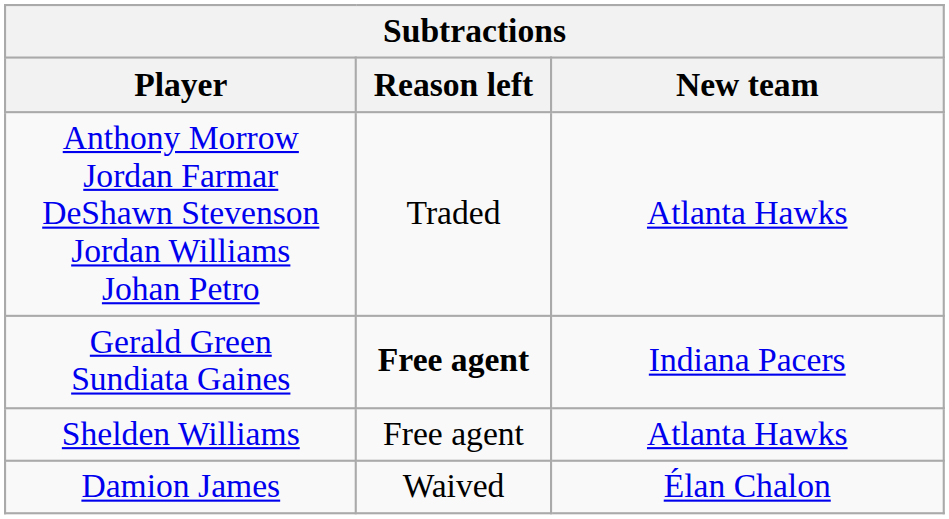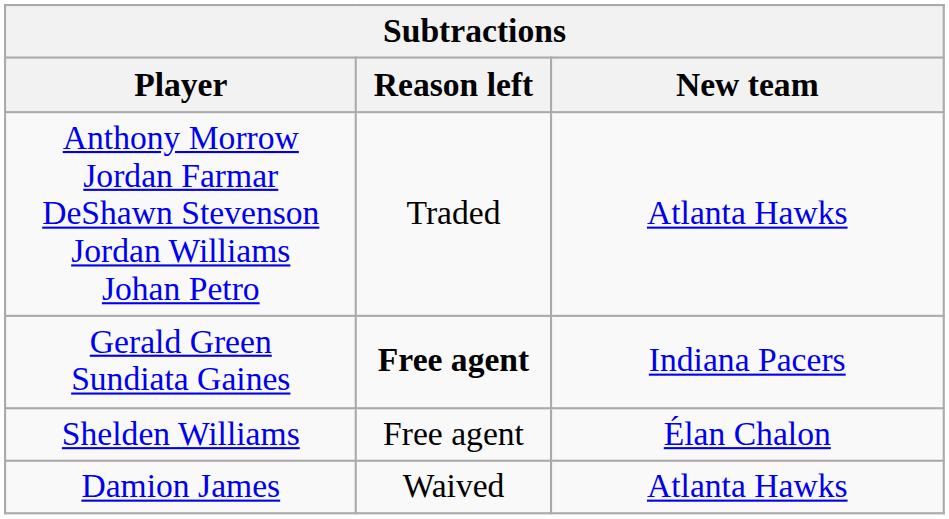 <table class="wikitable" style="text-align:center">
 <tr>
 <th colspan=3>Subtractions</th>
 </tr>
 <tr>
 <th style="width:160px">Player</th>
 <th style="width:85px">Reason left</th>
 <th style="width:180px">New team</th>
 </tr>
 <tr>
 <td><a href='#'>Anthony Morrow</a><br><a href='#'>Jordan Farmar</a><br><a href='#'>DeShawn Stevenson</a><br><a href='#'>Jordan Williams</a><br><a href='#'>Johan Petro</a></td>
 <td>Traded</td>
 <td><a href='#'>Atlanta Hawks</a></td>
 </tr>
 <tr>
 <td><a href='#'>Gerald Green</a><br><a href='#'>Sundiata Gaines</a></td>
 <td><strong>Free agent</strong></td>
 <td><a href='#'>Indiana Pacers</a></td>
 </tr>
 <tr>
 <td><a href='#'>Shelden Williams</a></td>
 <td>Free agent</td>
-<td><a href='#'>Atlanta Hawks</a></td>
+<td> <a href='#'>Élan Chalon</a></td>
 </tr>
 <tr>
 <td><a href='#'>Damion James</a></td>
 <td>Waived</td>
-<td> <a href='#'>Élan Chalon</a></td>
+<td><a href='#'>Atlanta Hawks</a></td>
 </tr>
 </table>
